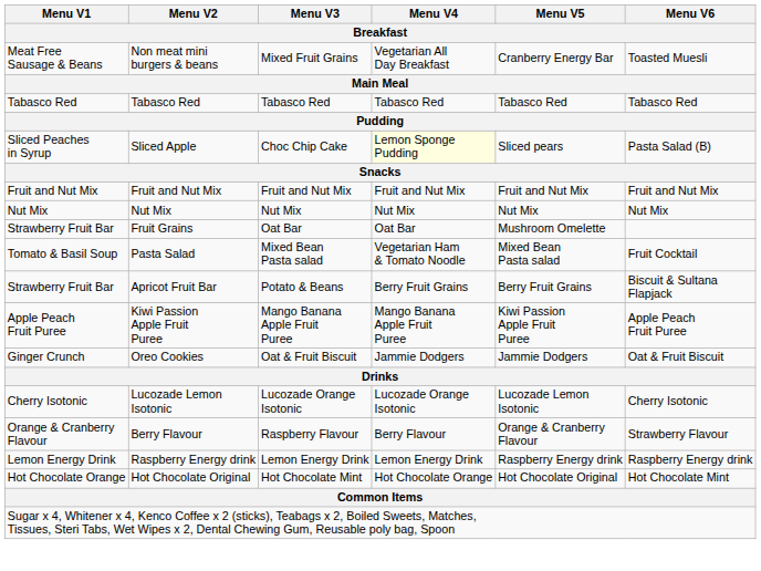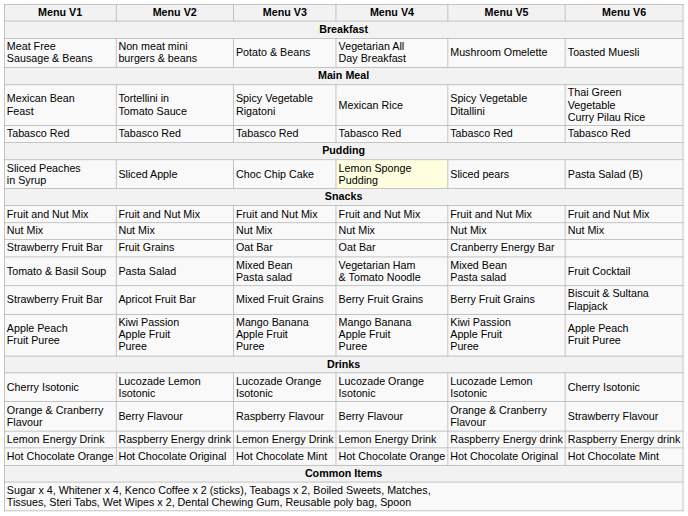 <table class="wikitable collapsible collapsed" style="min-width:400px">
 <tr>
 <th>Menu V1</th>
 <th>Menu V2</th>
 <th>Menu V3</th>
 <th>Menu V4</th>
 <th>Menu V5</th>
 <th>Menu V6</th>
 </tr>
 <tr>
 <th colspan="6">Breakfast</th>
 </tr>
 <tr>
 <td>Meat Free<br>Sausage & Beans</td>
 <td>Non meat mini<br>burgers & beans</td>
-<td>Mixed Fruit Grains</td>
+<td>Potato & Beans</td>
 <td>Vegetarian All<br>Day Breakfast</td>
-<td>Cranberry Energy Bar</td>
+<td>Mushroom Omelette</td>
 <td>Toasted Muesli</td>
 </tr>
 <tr>
 <th colspan="6">Main Meal</th>
+</tr>
+<tr>
+<td>Mexican Bean<br>Feast</td>
+<td>Tortellini in<br>Tomato Sauce</td>
+<td>Spicy Vegetable<br>Rigatoni</td>
+<td>Mexican Rice</td>
+<td>Spicy Vegetable<br>Ditallini</td>
+<td>Thai Green<br>Vegetable<br>Curry Pilau Rice</td>
 </tr>
 <tr>
 <td>Tabasco Red</td>
 <td>Tabasco Red</td>
 <td>Tabasco Red</td>
 <td>Tabasco Red</td>
 <td>Tabasco Red</td>
 <td>Tabasco Red</td>
 </tr>
 <tr>
 <th colspan="6">Pudding</th>
 </tr>
 <tr>
 <td>Sliced Peaches<br>in Syrup</td>
 <td>Sliced Apple</td>
 <td>Choc Chip Cake</td>
 <td style="background: lightyellow;">Lemon Sponge<br>Pudding</td>
 <td>Sliced pears</td>
 <td>Pasta Salad (B)</td>
 </tr>
 <tr>
 <th colspan="6">Snacks</th>
 </tr>
 <tr>
 <td>Fruit and Nut Mix</td>
 <td>Fruit and Nut Mix</td>
 <td>Fruit and Nut Mix</td>
 <td>Fruit and Nut Mix</td>
 <td>Fruit and Nut Mix</td>
 <td>Fruit and Nut Mix</td>
 </tr>
 <tr>
 <td>Nut Mix</td>
 <td>Nut Mix</td>
 <td>Nut Mix</td>
 <td>Nut Mix</td>
 <td>Nut Mix</td>
 <td>Nut Mix</td>
 </tr>
 <tr>
 <td>Strawberry Fruit Bar</td>
 <td>Fruit Grains</td>
 <td>Oat Bar</td>
 <td>Oat Bar</td>
-<td>Mushroom Omelette</td>
+<td>Cranberry Energy Bar</td>
 <td></td>
 </tr>
 <tr>
 <td>Tomato & Basil Soup</td>
 <td>Pasta Salad</td>
 <td>Mixed Bean<br>Pasta salad</td>
 <td>Vegetarian Ham<br>& Tomato Noodle</td>
 <td>Mixed Bean<br>Pasta salad</td>
 <td>Fruit Cocktail</td>
 </tr>
 <tr>
 <td>Strawberry Fruit Bar</td>
 <td>Apricot Fruit Bar</td>
-<td>Potato & Beans</td>
+<td>Mixed Fruit Grains</td>
 <td>Berry Fruit Grains</td>
 <td>Berry Fruit Grains</td>
 <td>Biscuit & Sultana<br>Flapjack</td>
 </tr>
 <tr>
 <td>Apple Peach<br>Fruit Puree</td>
 <td>Kiwi Passion<br>Apple Fruit<br>Puree</td>
 <td>Mango Banana<br>Apple Fruit<br>Puree</td>
 <td>Mango Banana<br>Apple Fruit<br>Puree</td>
 <td>Kiwi Passion<br>Apple Fruit<br>Puree</td>
 <td>Apple Peach<br>Fruit Puree</td>
-</tr>
-<tr>
-<td>Ginger Crunch</td>
-<td>Oreo Cookies</td>
-<td>Oat & Fruit Biscuit</td>
-<td>Jammie Dodgers</td>
-<td>Jammie Dodgers</td>
-<td>Oat & Fruit Biscuit</td>
 </tr>
 <tr>
 <th colspan="6">Drinks</th>
 </tr>
 <tr>
 <td>Cherry Isotonic</td>
 <td>Lucozade Lemon<br>Isotonic</td>
 <td>Lucozade Orange<br>Isotonic</td>
 <td>Lucozade Orange<br>Isotonic</td>
 <td>Lucozade Lemon<br>Isotonic</td>
 <td>Cherry Isotonic</td>
 </tr>
 <tr>
 <td>Orange & Cranberry<br>Flavour</td>
 <td>Berry Flavour</td>
 <td>Raspberry Flavour</td>
 <td>Berry Flavour</td>
 <td>Orange & Cranberry<br>Flavour</td>
 <td>Strawberry Flavour</td>
 </tr>
 <tr>
 <td>Lemon Energy Drink</td>
 <td>Raspberry Energy drink</td>
 <td>Lemon Energy Drink</td>
 <td>Lemon Energy Drink</td>
 <td>Raspberry Energy drink</td>
 <td>Raspberry Energy drink</td>
 </tr>
 <tr>
 <td>Hot Chocolate Orange</td>
 <td>Hot Chocolate Original</td>
 <td>Hot Chocolate Mint</td>
 <td>Hot Chocolate Orange</td>
 <td>Hot Chocolate Original</td>
 <td>Hot Chocolate Mint</td>
 </tr>
 <tr>
 <th colspan="6">Common Items</th>
 </tr>
 <tr>
 <td colspan="6">Sugar x 4, Whitener x 4, Kenco Coffee x 2 (sticks), Teabags x 2, Boiled Sweets, Matches,<br>Tissues, Steri Tabs, Wet Wipes x 2, Dental Chewing Gum, Reusable poly bag, Spoon</td>
 </tr>
 </table>
